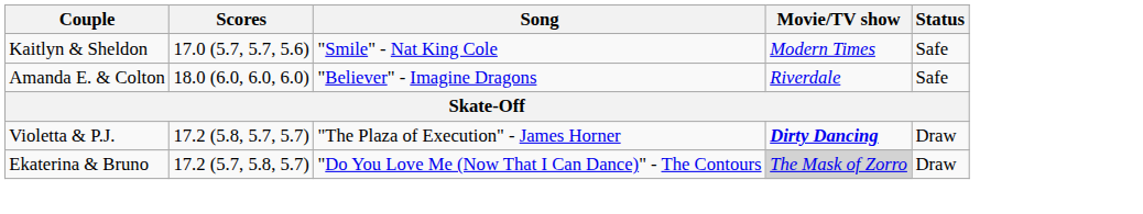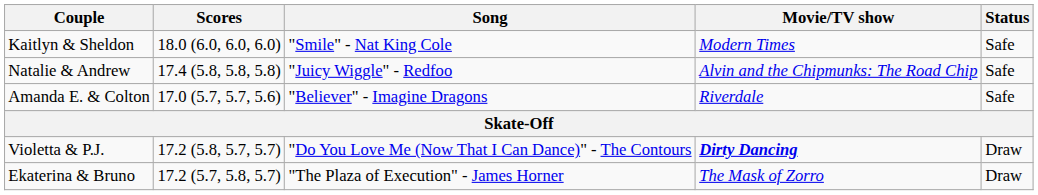 <table class="wikitable">
 <tr>
 <th>Couple</th>
 <th>Scores</th>
 <th>Song</th>
 <th>Movie/TV show</th>
 <th>Status</th>
 </tr>
 <tr>
 <td>Kaitlyn & Sheldon</td>
-<td>17.0 (5.7, 5.7, 5.6)</td>
+<td>18.0 (6.0, 6.0, 6.0)</td>
 <td>"<a href='#'>Smile</a>" - <a href='#'>Nat King Cole</a></td>
 <td><em><a href='#'>Modern Times</a></em></td>
 <td>Safe</td>
 </tr>
 <tr>
+<td>Natalie & Andrew</td>
+<td>17.4 (5.8, 5.8, 5.8)</td>
+<td>"<a href='#'>Juicy Wiggle</a>" - <a href='#'>Redfoo</a></td>
+<td><em><a href='#'>Alvin and the Chipmunks: The Road Chip</a></em></td>
+<td>Safe</td>
+</tr>
+<tr>
 <td>Amanda E. & Colton</td>
-<td>18.0 (6.0, 6.0, 6.0)</td>
+<td>17.0 (5.7, 5.7, 5.6)</td>
 <td>"<a href='#'>Believer</a>" - <a href='#'>Imagine Dragons</a></td>
 <td><em><a href='#'>Riverdale</a></em></td>
 <td>Safe</td>
 </tr>
 <tr>
 <th colspan="5">Skate-Off</th>
 </tr>
 <tr>
 <td>Violetta & P.J.</td>
 <td>17.2 (5.8, 5.7, 5.7)</td>
-<td>"The Plaza of Execution" - <a href='#'>James Horner</a></td>
+<td>"<a href='#'>Do You Love Me (Now That I Can Dance)</a>" - <a href='#'>The Contours</a></td>
 <td><strong><em><a href='#'>Dirty Dancing</a></em></strong></td>
 <td>Draw</td>
 </tr>
 <tr>
 <td>Ekaterina & Bruno</td>
 <td>17.2 (5.7, 5.8, 5.7)</td>
-<td>"<a href='#'>Do You Love Me (Now That I Can Dance)</a>" - <a href='#'>The Contours</a></td>
-<td style="background: lightgrey;"><em><a href='#'>The Mask of Zorro</a></em></td>
+<td>"The Plaza of Execution" - <a href='#'>James Horner</a></td>
+<td><em><a href='#'>The Mask of Zorro</a></em></td>
 <td>Draw</td>
 </tr>
 </table>
